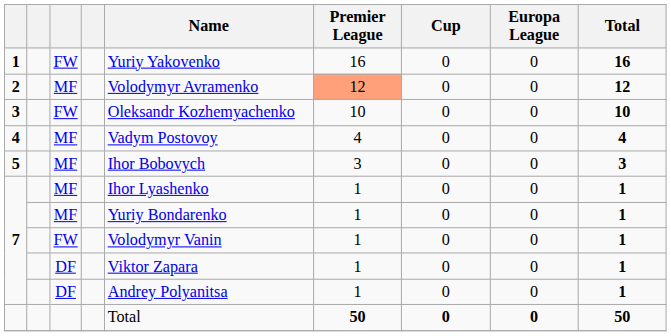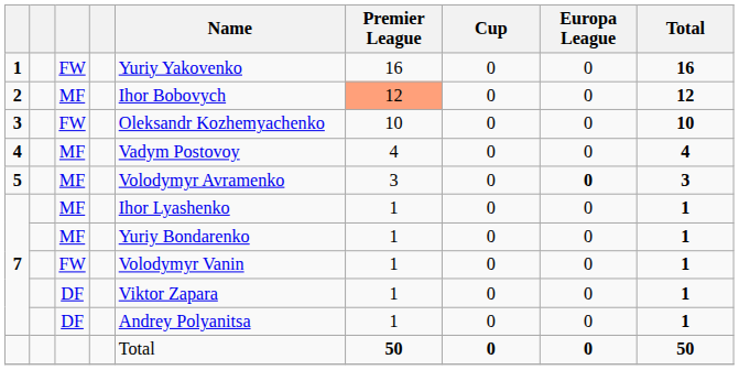 <table class="wikitable" style="text-align:center">
 <tr>
 <th width=15></th>
 <th width=15></th>
 <th width=15></th>
 <th width=15></th>
 <th width=200>Name</th>
 <th width=80><strong>Premier League</strong></th>
 <th width=80><strong>Cup</strong></th>
 <th width=80><strong>Europa League</strong></th>
 <th width=80>Total</th>
 </tr>
 <tr>
 <td><strong>1</strong></td>
 <td></td>
 <td><a href='#'>FW</a></td>
 <td></td>
 <td align=left><a href='#'>Yuriy Yakovenko</a></td>
 <td>16</td>
 <td>0</td>
 <td>0</td>
 <td><strong>16</strong></td>
 </tr>
 <tr>
 <td><strong>2</strong></td>
 <td></td>
 <td><a href='#'>MF</a></td>
 <td></td>
-<td align=left><a href='#'>Volodymyr Avramenko</a></td>
+<td align=left><a href='#'>Ihor Bobovych</a></td>
 <td style="background: lightsalmon;">12</td>
 <td>0</td>
 <td>0</td>
 <td><strong>12</strong></td>
 </tr>
 <tr>
 <td><strong>3</strong></td>
 <td></td>
 <td><a href='#'>FW</a></td>
 <td></td>
 <td align=left><a href='#'>Oleksandr Kozhemyachenko</a></td>
 <td>10</td>
 <td>0</td>
 <td>0</td>
 <td><strong>10</strong></td>
 </tr>
 <tr>
 <td><strong>4</strong></td>
 <td></td>
 <td><a href='#'>MF</a></td>
 <td></td>
 <td align=left><a href='#'>Vadym Postovoy</a></td>
 <td>4</td>
 <td>0</td>
 <td>0</td>
 <td><strong>4</strong></td>
 </tr>
 <tr>
 <td><strong>5</strong></td>
 <td></td>
 <td><a href='#'>MF</a></td>
 <td></td>
-<td align=left><a href='#'>Ihor Bobovych</a></td>
+<td align=left><a href='#'>Volodymyr Avramenko</a></td>
 <td>3</td>
 <td>0</td>
-<td>0</td>
+<td><strong>0</strong></td>
 <td><strong>3</strong></td>
 </tr>
 <tr>
 <td rowspan=5><strong>7</strong></td>
 <td></td>
 <td><a href='#'>MF</a></td>
 <td></td>
 <td align=left><a href='#'>Ihor Lyashenko</a></td>
 <td>1</td>
 <td>0</td>
 <td>0</td>
 <td><strong>1</strong></td>
 </tr>
 <tr>
 <td></td>
 <td><a href='#'>MF</a></td>
 <td></td>
 <td align=left><a href='#'>Yuriy Bondarenko</a></td>
 <td>1</td>
 <td>0</td>
 <td>0</td>
 <td><strong>1</strong></td>
 </tr>
 <tr>
 <td></td>
 <td><a href='#'>FW</a></td>
 <td></td>
 <td align=left><a href='#'>Volodymyr Vanin</a></td>
 <td>1</td>
 <td>0</td>
 <td>0</td>
 <td><strong>1</strong></td>
 </tr>
 <tr>
 <td></td>
 <td><a href='#'>DF</a></td>
 <td></td>
 <td align=left><a href='#'>Viktor Zapara</a></td>
 <td>1</td>
 <td>0</td>
 <td>0</td>
 <td><strong>1</strong></td>
 </tr>
 <tr>
 <td></td>
 <td><a href='#'>DF</a></td>
 <td></td>
 <td align=left><a href='#'>Andrey Polyanitsa</a></td>
 <td>1</td>
 <td>0</td>
 <td>0</td>
 <td><strong>1</strong></td>
 </tr>
 <tr>
 <td></td>
 <td></td>
 <td></td>
 <td></td>
 <td align=left>Total</td>
 <td><strong>50</strong></td>
 <td><strong>0</strong></td>
 <td><strong>0</strong></td>
 <td><strong>50</strong></td>
 </tr>
 <tr>
 </tr>
 </table>
